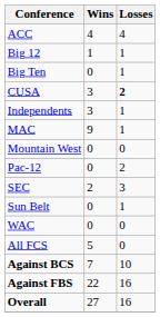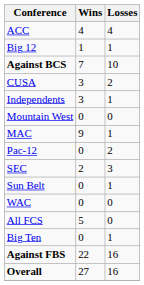 <table class="wikitable">
 <tr>
 <th>Conference</th>
 <th>Wins</th>
 <th>Losses</th>
 </tr>
 <tr>
 <td><a href='#'>ACC</a></td>
 <td>4</td>
 <td>4</td>
 </tr>
 <tr>
 <td><a href='#'>Big 12</a></td>
 <td>1</td>
 <td>1</td>
 </tr>
 <tr>
-<td><a href='#'>Big Ten</a></td>
-<td>0</td>
-<td>1</td>
+<td><strong>Against BCS</strong></td>
+<td>7</td>
+<td>10</td>
 </tr>
 <tr>
 <td><a href='#'>CUSA</a></td>
 <td>3</td>
-<td><strong>2</strong></td>
+<td>2</td>
 </tr>
 <tr>
 <td><a href='#'>Independents</a></td>
 <td>3</td>
 <td>1</td>
 </tr>
 <tr>
+<td><a href='#'>Mountain West</a></td>
+<td>0</td>
+<td>0</td>
+</tr>
+<tr>
 <td><a href='#'>MAC</a></td>
 <td>9</td>
 <td>1</td>
-</tr>
-<tr>
-<td><a href='#'>Mountain West</a></td>
-<td>0</td>
-<td>0</td>
 </tr>
 <tr>
 <td><a href='#'>Pac-12</a></td>
 <td>0</td>
 <td>2</td>
 </tr>
 <tr>
 <td><a href='#'>SEC</a></td>
 <td>2</td>
 <td>3</td>
 </tr>
 <tr>
 <td><a href='#'>Sun Belt</a></td>
 <td>0</td>
 <td>1</td>
 </tr>
 <tr>
 <td><a href='#'>WAC</a></td>
 <td>0</td>
 <td>0</td>
 </tr>
 <tr>
 <td><a href='#'>All FCS</a></td>
 <td>5</td>
 <td>0</td>
 </tr>
 <tr>
-<td><strong>Against BCS</strong></td>
-<td>7</td>
-<td>10</td>
+<td><a href='#'>Big Ten</a></td>
+<td>0</td>
+<td>1</td>
 </tr>
 <tr>
 <td><strong>Against FBS</strong></td>
 <td>22</td>
 <td>16</td>
 </tr>
 <tr>
 <td><strong>Overall</strong></td>
 <td>27</td>
 <td>16</td>
 </tr>
 <tr>
 </tr>
 </table>
